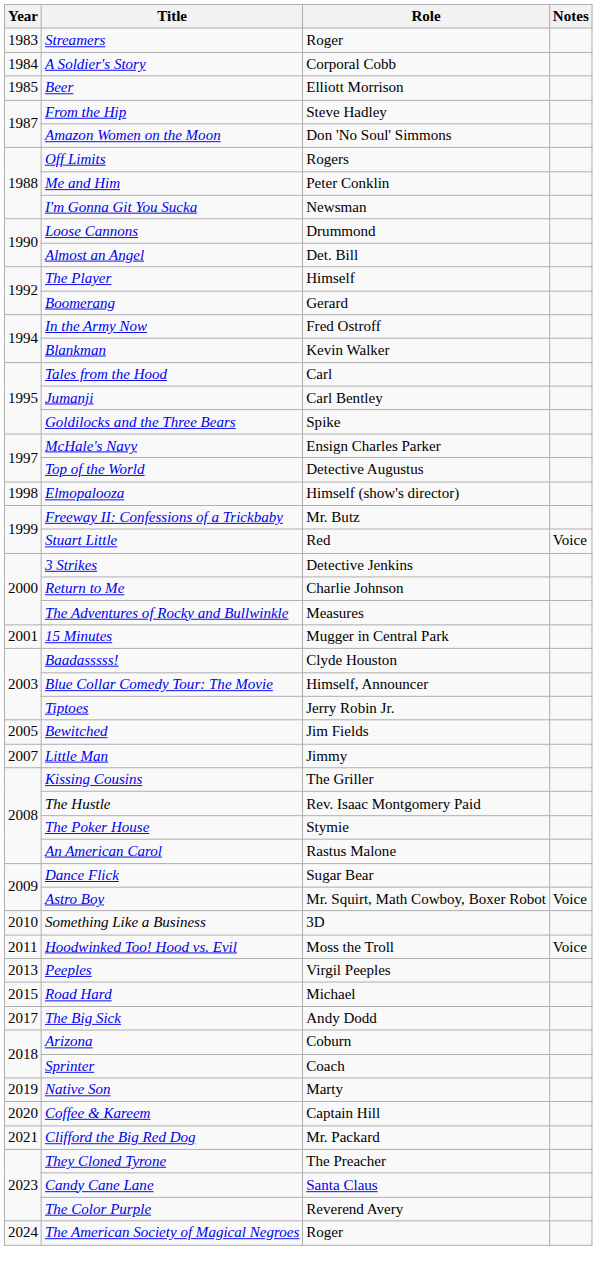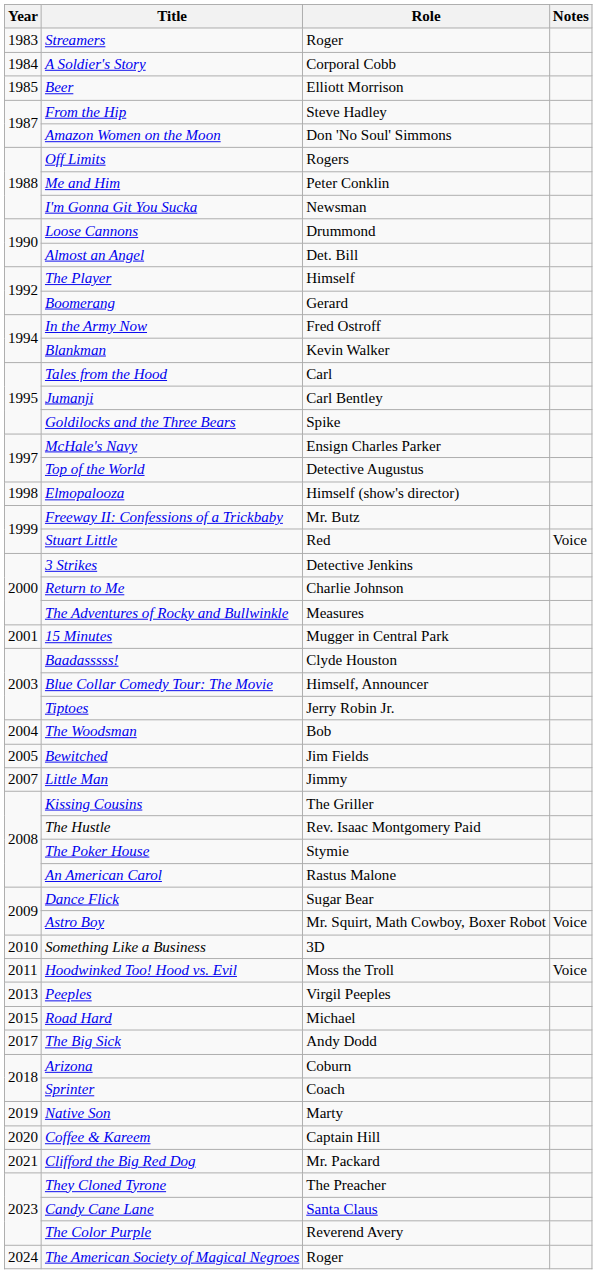 <table class="wikitable sortable">
 <tr>
 <th>Year</th>
 <th>Title</th>
 <th>Role</th>
 <th class="unsortable">Notes</th>
 </tr>
 <tr>
 <td>1983</td>
 <td><em><a href='#'>Streamers</a></em></td>
 <td>Roger</td>
 <td></td>
 </tr>
 <tr>
 <td>1984</td>
 <td><em><a href='#'>A Soldier's Story</a></em></td>
 <td>Corporal Cobb</td>
 <td></td>
 </tr>
 <tr>
 <td>1985</td>
 <td><em><a href='#'>Beer</a></em></td>
 <td>Elliott Morrison</td>
 <td></td>
 </tr>
 <tr>
 <td rowspan=2>1987</td>
 <td><em><a href='#'>From the Hip</a></em></td>
 <td>Steve Hadley</td>
 <td></td>
 </tr>
 <tr>
 <td><em><a href='#'>Amazon Women on the Moon</a></em></td>
 <td>Don 'No Soul' Simmons</td>
 <td></td>
 </tr>
 <tr>
 <td rowspan=3>1988</td>
 <td><em><a href='#'>Off Limits</a></em></td>
 <td>Rogers</td>
 <td></td>
 </tr>
 <tr>
 <td><em><a href='#'>Me and Him</a></em></td>
 <td>Peter Conklin</td>
 <td></td>
 </tr>
 <tr>
 <td><em><a href='#'>I'm Gonna Git You Sucka</a></em></td>
 <td>Newsman</td>
 <td></td>
 </tr>
 <tr>
 <td rowspan=2>1990</td>
 <td><em><a href='#'>Loose Cannons</a></em></td>
 <td>Drummond</td>
 <td></td>
 </tr>
 <tr>
 <td><em><a href='#'>Almost an Angel</a></em></td>
 <td>Det. Bill</td>
 <td></td>
 </tr>
 <tr>
 <td rowspan=2>1992</td>
 <td><em><a href='#'>The Player</a></em></td>
 <td>Himself</td>
 <td></td>
 </tr>
 <tr>
 <td><em><a href='#'>Boomerang</a></em></td>
 <td>Gerard</td>
 <td></td>
 </tr>
 <tr>
 <td rowspan=2>1994</td>
 <td><em><a href='#'>In the Army Now</a></em></td>
 <td>Fred Ostroff</td>
 <td></td>
 </tr>
 <tr>
 <td><em><a href='#'>Blankman</a></em></td>
 <td>Kevin Walker</td>
 <td></td>
 </tr>
 <tr>
 <td rowspan=3>1995</td>
 <td><em><a href='#'>Tales from the Hood</a></em></td>
 <td>Carl</td>
 <td></td>
 </tr>
 <tr>
 <td><em><a href='#'>Jumanji</a></em></td>
 <td>Carl Bentley</td>
 <td></td>
 </tr>
 <tr>
 <td><em><a href='#'>Goldilocks and the Three Bears</a></em></td>
 <td>Spike</td>
 <td></td>
 </tr>
 <tr>
 <td rowspan=2>1997</td>
 <td><em><a href='#'>McHale's Navy</a></em></td>
 <td>Ensign Charles Parker</td>
 <td></td>
 </tr>
 <tr>
 <td><em><a href='#'>Top of the World</a></em></td>
 <td>Detective Augustus</td>
 <td></td>
 </tr>
 <tr>
 <td>1998</td>
 <td><em><a href='#'>Elmopalooza</a></em></td>
 <td>Himself (show's director)</td>
 <td></td>
 </tr>
 <tr>
 <td rowspan="2">1999</td>
 <td><em><a href='#'>Freeway II: Confessions of a Trickbaby</a></em></td>
 <td>Mr. Butz</td>
 <td></td>
 </tr>
 <tr>
 <td><em><a href='#'>Stuart Little</a></em></td>
 <td>Red</td>
 <td>Voice</td>
 </tr>
 <tr>
 <td rowspan="3">2000</td>
 <td><em><a href='#'>3 Strikes</a></em></td>
 <td>Detective Jenkins</td>
 <td></td>
 </tr>
 <tr>
 <td><em><a href='#'>Return to Me</a></em></td>
 <td>Charlie Johnson</td>
 <td></td>
 </tr>
 <tr>
 <td><em><a href='#'>The Adventures of Rocky and Bullwinkle</a></em></td>
 <td>Measures</td>
 <td></td>
 </tr>
 <tr>
 <td>2001</td>
 <td><em><a href='#'>15 Minutes</a></em></td>
 <td>Mugger in Central Park</td>
 <td></td>
 </tr>
 <tr>
 <td rowspan="3">2003</td>
 <td><em><a href='#'>Baadasssss!</a></em></td>
 <td>Clyde Houston</td>
 <td></td>
 </tr>
 <tr>
 <td><em><a href='#'>Blue Collar Comedy Tour: The Movie</a></em></td>
 <td>Himself, Announcer</td>
 <td></td>
 </tr>
 <tr>
 <td><em><a href='#'>Tiptoes</a></em></td>
 <td>Jerry Robin Jr.</td>
 <td></td>
 </tr>
 <tr>
+<td>2004</td>
+<td><em><a href='#'>The Woodsman</a></em></td>
+<td>Bob</td>
+<td></td>
+</tr>
+<tr>
 <td>2005</td>
 <td><em><a href='#'>Bewitched</a></em></td>
 <td>Jim Fields</td>
 <td></td>
 </tr>
 <tr>
 <td>2007</td>
 <td><em><a href='#'>Little Man</a></em></td>
 <td>Jimmy</td>
 <td></td>
 </tr>
 <tr>
 <td rowspan="4">2008</td>
 <td><em><a href='#'>Kissing Cousins</a></em></td>
 <td>The Griller</td>
 <td></td>
 </tr>
 <tr>
 <td><em>The Hustle</em></td>
 <td>Rev. Isaac Montgomery Paid</td>
 <td></td>
 </tr>
 <tr>
 <td><em><a href='#'>The Poker House</a></em></td>
 <td>Stymie</td>
 <td></td>
 </tr>
 <tr>
 <td><em><a href='#'>An American Carol</a></em></td>
 <td>Rastus Malone</td>
 <td></td>
 </tr>
 <tr>
 <td rowspan="2">2009</td>
 <td><em><a href='#'>Dance Flick</a></em></td>
 <td>Sugar Bear</td>
 <td></td>
 </tr>
 <tr>
 <td><em><a href='#'>Astro Boy</a></em></td>
 <td>Mr. Squirt, Math Cowboy, Boxer Robot</td>
 <td>Voice</td>
 </tr>
 <tr>
 <td>2010</td>
 <td><em>Something Like a Business</em></td>
 <td>3D</td>
 <td></td>
 </tr>
 <tr>
 <td>2011</td>
 <td><em><a href='#'>Hoodwinked Too! Hood vs. Evil</a></em></td>
 <td>Moss the Troll</td>
 <td>Voice</td>
 </tr>
 <tr>
 <td>2013</td>
 <td><em><a href='#'>Peeples</a></em></td>
 <td>Virgil Peeples</td>
 <td></td>
 </tr>
 <tr>
 <td>2015</td>
 <td><em><a href='#'>Road Hard</a></em></td>
 <td>Michael</td>
 <td></td>
 </tr>
 <tr>
 <td>2017</td>
 <td><em><a href='#'>The Big Sick</a></em></td>
 <td>Andy Dodd</td>
 <td></td>
 </tr>
 <tr>
 <td rowspan="2">2018</td>
 <td><em><a href='#'>Arizona</a></em></td>
 <td>Coburn</td>
 <td></td>
 </tr>
 <tr>
 <td><em><a href='#'>Sprinter</a></em></td>
 <td>Coach</td>
 <td></td>
 </tr>
 <tr>
 <td>2019</td>
 <td><em><a href='#'>Native Son</a></em></td>
 <td>Marty</td>
 <td></td>
 </tr>
 <tr>
 <td>2020</td>
 <td><em><a href='#'>Coffee & Kareem</a></em></td>
 <td>Captain Hill</td>
 <td></td>
 </tr>
 <tr>
 <td>2021</td>
 <td><em><a href='#'>Clifford the Big Red Dog</a></em></td>
 <td>Mr. Packard</td>
 <td></td>
 </tr>
 <tr>
 <td rowspan="3">2023</td>
 <td><em><a href='#'>They Cloned Tyrone</a></em></td>
 <td>The Preacher</td>
 <td></td>
 </tr>
 <tr>
 <td><em><a href='#'>Candy Cane Lane</a></em></td>
 <td><a href='#'>Santa Claus</a></td>
 <td></td>
 </tr>
 <tr>
 <td><em><a href='#'>The Color Purple</a></em></td>
 <td>Reverend Avery</td>
 <td></td>
 </tr>
 <tr>
 <td>2024</td>
 <td><em><a href='#'>The American Society of Magical Negroes</a></em></td>
 <td>Roger</td>
 <td></td>
 </tr>
 </table>
